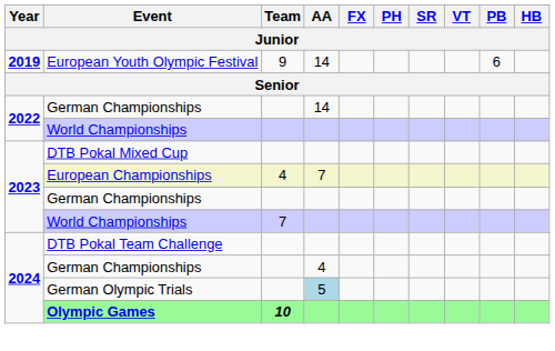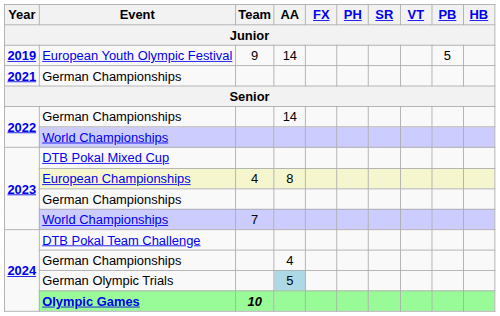 <table class="wikitable" style="text-align:center; font-size:95%;">
 <tr>
 <th align=center>Year</th>
 <th align=center>Event</th>
 <th style="width:30px;">Team</th>
 <th style="width:30px;">AA</th>
 <th style="width:30px;"><a href='#'>FX</a></th>
 <th style="width:30px;"><a href='#'>PH</a></th>
 <th style="width:30px;"><a href='#'>SR</a></th>
 <th style="width:30px;"><a href='#'>VT</a></th>
 <th style="width:30px;"><a href='#'>PB</a></th>
 <th style="width:30px;"><a href='#'>HB</a></th>
 </tr>
 <tr>
 <th colspan="10"><strong>Junior</strong></th>
 </tr>
 <tr>
 <td rowspan="1"><strong><a href='#'>2019</a></strong></td>
 <td align=left><a href='#'>European Youth Olympic Festival</a></td>
 <td>9</td>
 <td>14</td>
 <td></td>
 <td></td>
 <td></td>
 <td></td>
-<td>6</td>
+<td>5</td>
+<td></td>
+</tr>
+<tr>
+<td rowspan="1"><strong><a href='#'>2021</a></strong></td>
+<td align=left>German Championships</td>
+<td></td>
+<td></td>
+<td></td>
+<td></td>
+<td></td>
+<td></td>
+<td></td>
 <td></td>
 </tr>
 <tr>
 <th colspan="10"><strong>Senior</strong></th>
 </tr>
 <tr>
 <td rowspan="2"><strong><a href='#'>2022</a></strong></td>
 <td align=left>German Championships</td>
 <td></td>
 <td>14</td>
 <td></td>
 <td></td>
 <td></td>
 <td></td>
 <td></td>
 <td></td>
 </tr>
 <tr bgcolor=#CCCCFF>
 <td align=left><a href='#'>World Championships</a></td>
 <td></td>
 <td></td>
 <td></td>
 <td></td>
 <td></td>
 <td></td>
 <td></td>
 <td></td>
 </tr>
 <tr>
 <td rowspan="4"><strong><a href='#'>2023</a></strong></td>
 <td align=left><a href='#'>DTB Pokal Mixed Cup</a></td>
 <td></td>
 <td></td>
 <td></td>
 <td></td>
 <td></td>
 <td></td>
 <td></td>
 </tr>
 <tr bgcolor=#F5F6CE>
 <td align=left><a href='#'>European Championships</a></td>
 <td>4</td>
-<td>7</td>
+<td>8</td>
 <td></td>
 <td></td>
 <td></td>
 <td></td>
 <td></td>
 <td></td>
 </tr>
 <tr>
 <td align=left>German Championships</td>
 <td></td>
 <td></td>
 <td></td>
 <td></td>
 <td></td>
 <td></td>
 <td></td>
 <td></td>
 </tr>
 <tr bgcolor=#CCCCFF>
 <td align=left><a href='#'>World Championships</a></td>
 <td>7</td>
 <td></td>
 <td></td>
 <td></td>
 <td></td>
 <td></td>
 <td></td>
 <td></td>
 </tr>
 <tr>
 <td rowspan="4"><strong><a href='#'>2024</a></strong></td>
 <td align=left><a href='#'>DTB Pokal Team Challenge</a></td>
 <td></td>
 <td></td>
 <td></td>
 <td></td>
 <td></td>
 <td></td>
 <td></td>
 </tr>
 <tr>
 <td align=left>German Championships</td>
 <td></td>
 <td>4</td>
 <td></td>
 <td></td>
 <td></td>
 <td></td>
 <td></td>
 <td></td>
 </tr>
 <tr>
 <td align=left>German Olympic Trials</td>
 <td></td>
 <td style="background: lightblue;">5</td>
 <td></td>
 <td></td>
 <td></td>
 <td></td>
 <td></td>
 <td></td>
 </tr>
 <tr bgcolor=98FB98>
 <td align=left><strong><a href='#'>Olympic Games</a></strong></td>
 <td><strong><em>10</em></strong></td>
 <td></td>
 <td></td>
 <td></td>
 <td></td>
 <td></td>
 <td></td>
 <td></td>
 </tr>
 </table>
